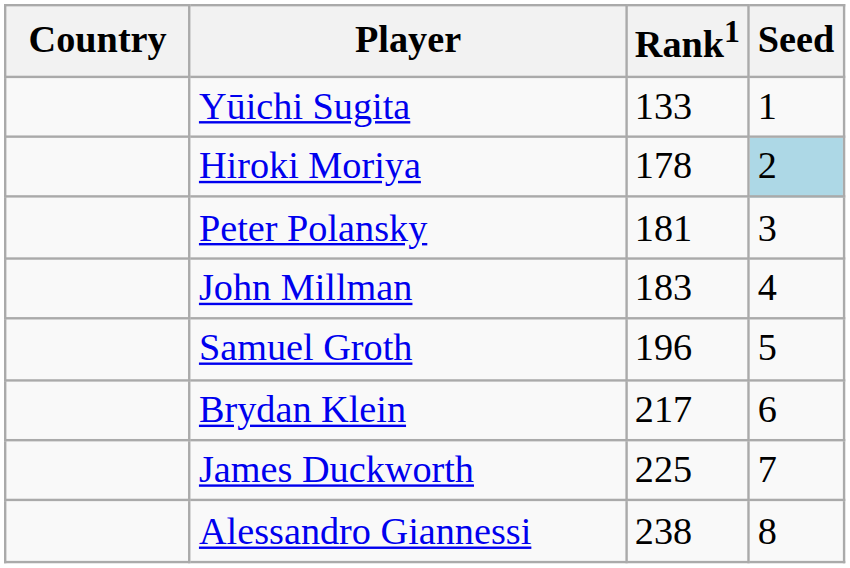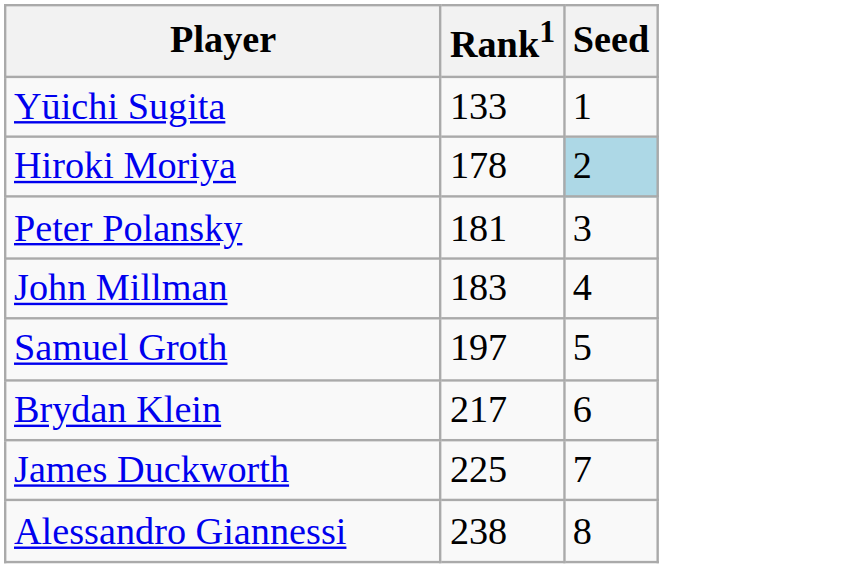 <table class="sortable wikitable">
 <tr>
-<th width="70">Country</th>
 <th width="175">Player</th>
 <th>Rank<sup>1</sup></th>
 <th>Seed</th>
 </tr>
 <tr>
-<td></td>
 <td><a href='#'>Yūichi Sugita</a></td>
 <td>133</td>
 <td>1</td>
 </tr>
 <tr>
-<td></td>
 <td><a href='#'>Hiroki Moriya</a></td>
 <td>178</td>
 <td style="background: lightblue;">2</td>
 </tr>
 <tr>
-<td></td>
 <td><a href='#'>Peter Polansky</a></td>
 <td>181</td>
 <td>3</td>
 </tr>
 <tr>
-<td></td>
 <td><a href='#'>John Millman</a></td>
 <td>183</td>
 <td>4</td>
 </tr>
 <tr>
-<td></td>
 <td><a href='#'>Samuel Groth</a></td>
-<td>196</td>
+<td>197</td>
 <td>5</td>
 </tr>
 <tr>
-<td></td>
 <td><a href='#'>Brydan Klein</a></td>
 <td>217</td>
 <td>6</td>
 </tr>
 <tr>
-<td></td>
 <td><a href='#'>James Duckworth</a></td>
 <td>225</td>
 <td>7</td>
 </tr>
 <tr>
-<td></td>
 <td><a href='#'>Alessandro Giannessi</a></td>
 <td>238</td>
 <td>8</td>
 </tr>
 </table>
